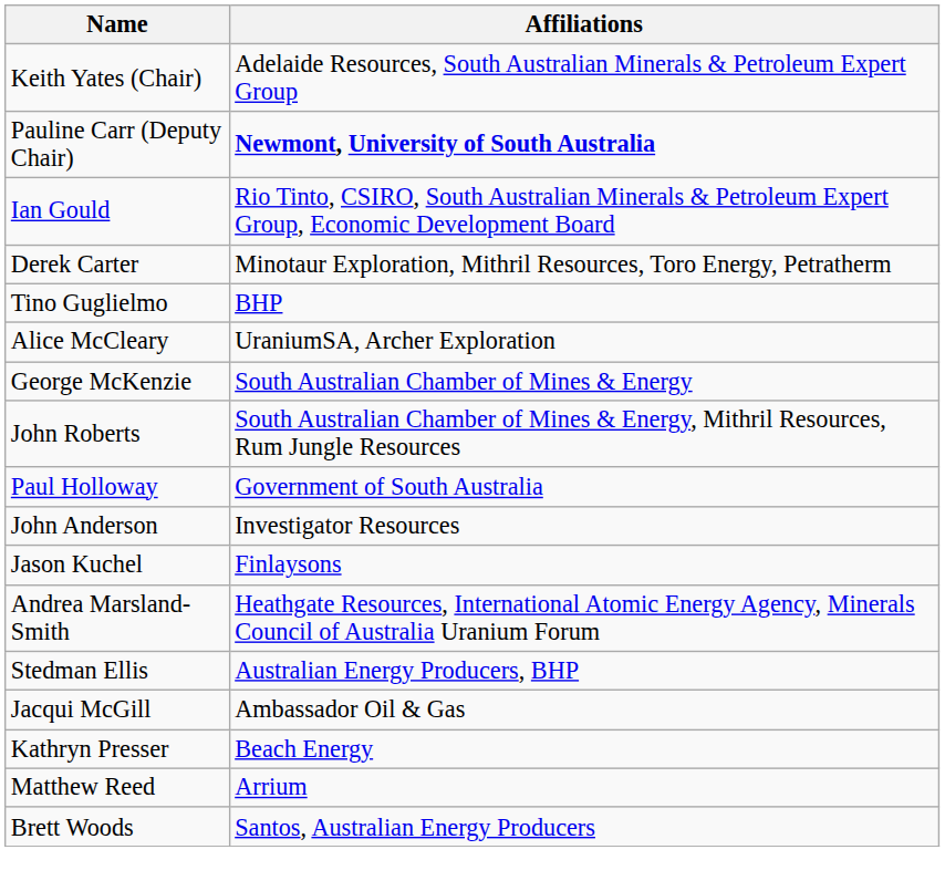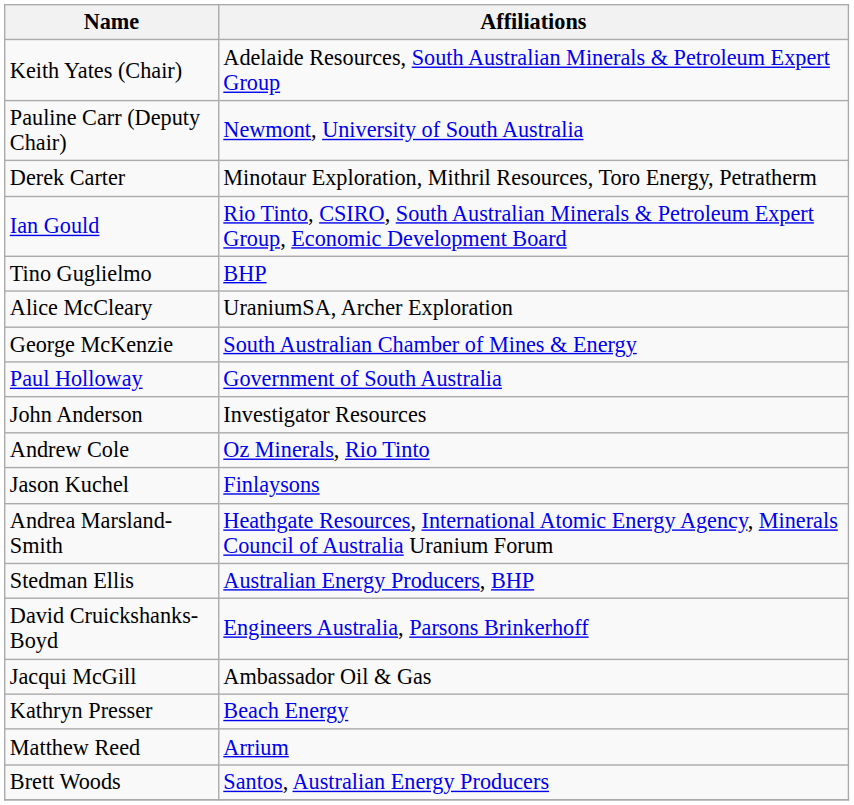 <table class="wikitable">
 <tr>
 <th>Name</th>
 <th>Affiliations</th>
 </tr>
 <tr>
 <td>Keith Yates (Chair)</td>
 <td>Adelaide Resources, <a href='#'>South Australian Minerals & Petroleum Expert Group</a></td>
 </tr>
 <tr>
 <td>Pauline Carr (Deputy Chair)</td>
-<td><strong><a href='#'>Newmont</a>, <a href='#'>University of South Australia</a></strong></td>
+<td><a href='#'>Newmont</a>, <a href='#'>University of South Australia</a></td>
+</tr>
+<tr>
+<td>Derek Carter</td>
+<td>Minotaur Exploration, Mithril Resources, Toro Energy, Petratherm</td>
 </tr>
 <tr>
 <td><a href='#'>Ian Gould</a></td>
 <td><a href='#'>Rio Tinto</a>, <a href='#'>CSIRO</a>, <a href='#'>South Australian Minerals & Petroleum Expert Group</a>, <a href='#'>Economic Development Board</a></td>
-</tr>
-<tr>
-<td>Derek Carter</td>
-<td>Minotaur Exploration, Mithril Resources, Toro Energy, Petratherm</td>
 </tr>
 <tr>
 <td>Tino Guglielmo</td>
 <td><a href='#'>BHP</a></td>
 </tr>
 <tr>
 <td>Alice McCleary</td>
 <td>UraniumSA, Archer Exploration</td>
 </tr>
 <tr>
 <td>George McKenzie</td>
 <td><a href='#'>South Australian Chamber of Mines & Energy</a></td>
 </tr>
 <tr>
-<td>John Roberts</td>
-<td><a href='#'>South Australian Chamber of Mines & Energy</a>, Mithril Resources, Rum Jungle Resources</td>
-</tr>
-<tr>
 <td><a href='#'>Paul Holloway</a></td>
 <td><a href='#'>Government of South Australia</a></td>
 </tr>
 <tr>
 <td>John Anderson</td>
 <td>Investigator Resources</td>
+</tr>
+<tr>
+<td>Andrew Cole</td>
+<td><a href='#'>Oz Minerals</a>, <a href='#'>Rio Tinto</a></td>
 </tr>
 <tr>
 <td>Jason Kuchel</td>
 <td><a href='#'>Finlaysons</a></td>
 </tr>
 <tr>
 <td>Andrea Marsland-Smith</td>
 <td><a href='#'>Heathgate Resources</a>, <a href='#'>International Atomic Energy Agency</a>, <a href='#'>Minerals Council of Australia</a> Uranium Forum</td>
 </tr>
 <tr>
 <td>Stedman Ellis</td>
 <td><a href='#'>Australian Energy Producers</a>, <a href='#'>BHP</a></td>
+</tr>
+<tr>
+<td>David Cruickshanks-Boyd</td>
+<td><a href='#'>Engineers Australia</a>, <a href='#'>Parsons Brinkerhoff</a></td>
 </tr>
 <tr>
 <td>Jacqui McGill</td>
 <td>Ambassador Oil & Gas</td>
 </tr>
 <tr>
 <td>Kathryn Presser</td>
 <td><a href='#'>Beach Energy</a></td>
 </tr>
 <tr>
 <td>Matthew Reed</td>
 <td><a href='#'>Arrium</a></td>
 </tr>
 <tr>
 <td>Brett Woods</td>
 <td><a href='#'>Santos</a>, <a href='#'>Australian Energy Producers</a></td>
 </tr>
 <tr>
 </tr>
 </table>
